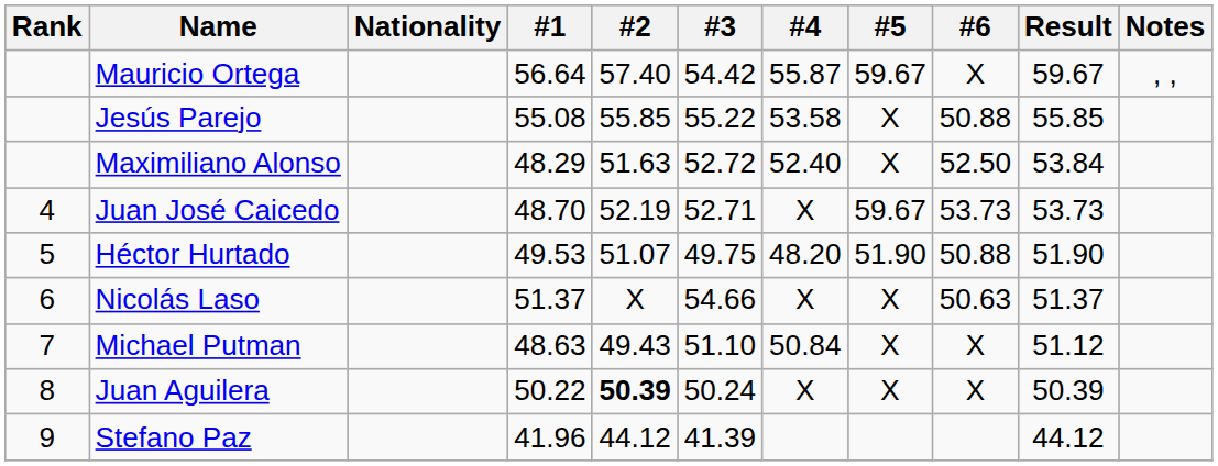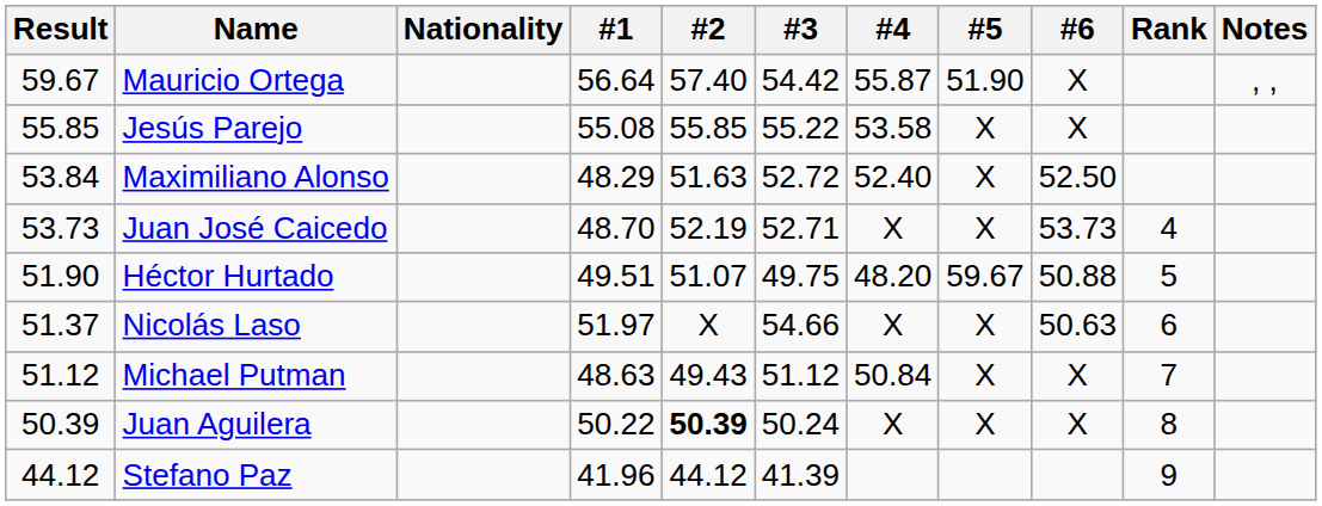 <table class="wikitable sortable" style="text-align:center">
 <tr>
-<th>Rank</th>
+<th>Result</th>
 <th>Name</th>
 <th>Nationality</th>
 <th>#1</th>
 <th>#2</th>
 <th>#3</th>
 <th>#4</th>
 <th>#5</th>
 <th>#6</th>
-<th>Result</th>
+<th>Rank</th>
 <th>Notes</th>
 </tr>
 <tr>
-<td></td>
+<td>59.67</td>
 <td align=left><a href='#'>Mauricio Ortega</a></td>
 <td align=left></td>
 <td>56.64</td>
 <td>57.40</td>
 <td>54.42</td>
 <td>55.87</td>
-<td>59.67</td>
+<td>51.90</td>
 <td>X</td>
-<td>59.67</td>
+<td></td>
 <td><strong></strong>, <strong></strong>, <strong></strong></td>
 </tr>
 <tr>
-<td></td>
+<td>55.85</td>
 <td align=left><a href='#'>Jesús Parejo</a></td>
 <td align=left></td>
 <td>55.08</td>
 <td>55.85</td>
 <td>55.22</td>
 <td>53.58</td>
 <td>X</td>
-<td>50.88</td>
-<td>55.85</td>
+<td>X</td>
+<td></td>
 <td></td>
 </tr>
 <tr>
-<td></td>
+<td>53.84</td>
 <td align=left><a href='#'>Maximiliano Alonso</a></td>
 <td align=left></td>
 <td>48.29</td>
 <td>51.63</td>
 <td>52.72</td>
 <td>52.40</td>
 <td>X</td>
 <td>52.50</td>
-<td>53.84</td>
+<td></td>
 <td></td>
 </tr>
 <tr>
-<td>4</td>
+<td>53.73</td>
 <td align=left><a href='#'>Juan José Caicedo</a></td>
 <td align=left></td>
 <td>48.70</td>
 <td>52.19</td>
 <td>52.71</td>
 <td>X</td>
-<td>59.67</td>
+<td>X</td>
 <td>53.73</td>
-<td>53.73</td>
+<td>4</td>
 <td></td>
 </tr>
 <tr>
-<td>5</td>
+<td>51.90</td>
 <td align=left><a href='#'>Héctor Hurtado</a></td>
 <td align=left></td>
-<td>49.53</td>
+<td>49.51</td>
 <td>51.07</td>
 <td>49.75</td>
 <td>48.20</td>
-<td>51.90</td>
+<td>59.67</td>
 <td>50.88</td>
-<td>51.90</td>
+<td>5</td>
 <td></td>
 </tr>
 <tr>
-<td>6</td>
+<td>51.37</td>
 <td align=left><a href='#'>Nicolás Laso</a></td>
 <td align=left></td>
-<td>51.37</td>
+<td>51.97</td>
 <td>X</td>
 <td>54.66</td>
 <td>X</td>
 <td>X</td>
 <td>50.63</td>
-<td>51.37</td>
+<td>6</td>
 <td></td>
 </tr>
 <tr>
-<td>7</td>
+<td>51.12</td>
 <td align=left><a href='#'>Michael Putman</a></td>
 <td align=left></td>
 <td>48.63</td>
 <td>49.43</td>
-<td>51.10</td>
+<td>51.12</td>
 <td>50.84</td>
 <td>X</td>
 <td>X</td>
-<td>51.12</td>
+<td>7</td>
 <td></td>
 </tr>
 <tr>
-<td>8</td>
+<td>50.39</td>
 <td align=left><a href='#'>Juan Aguilera</a></td>
 <td align=left></td>
 <td>50.22</td>
 <td><strong>50.39</strong></td>
 <td>50.24</td>
 <td>X</td>
 <td>X</td>
 <td>X</td>
-<td>50.39</td>
+<td>8</td>
 <td></td>
 </tr>
 <tr>
-<td>9</td>
+<td>44.12</td>
 <td align=left><a href='#'>Stefano Paz</a></td>
 <td align=left></td>
 <td>41.96</td>
 <td>44.12</td>
 <td>41.39</td>
 <td></td>
 <td></td>
 <td></td>
-<td>44.12</td>
+<td>9</td>
 <td></td>
 </tr>
 </table>
